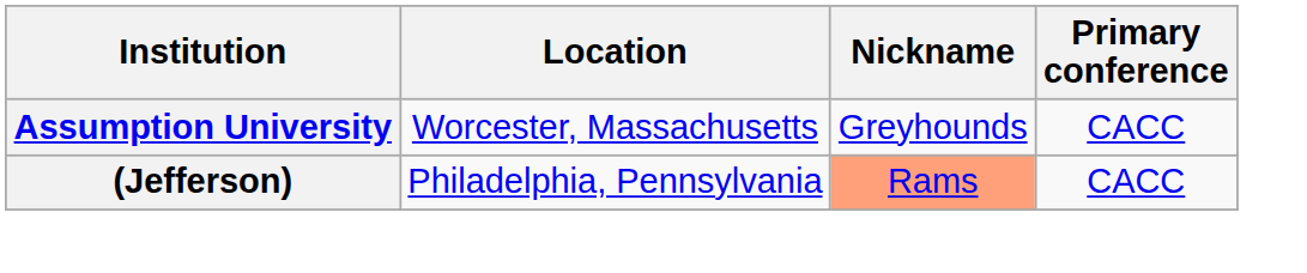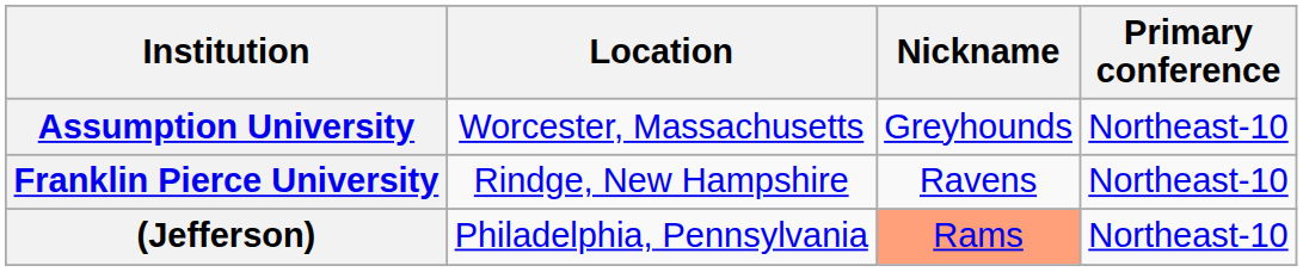 <table class="sortable wikitable" style="text-align:center">
 <tr>
 <th>Institution</th>
 <th>Location</th>
 <th>Nickname</th>
 <th>Primary<br>conference</th>
 </tr>
 <tr>
 <th><a href='#'>Assumption University</a></th>
 <td><a href='#'>Worcester, Massachusetts</a></td>
 <td><a href='#'>Greyhounds</a></td>
-<td><a href='#'>CACC</a></td>
+<td><a href='#'>Northeast-10</a></td>
+</tr>
+<tr>
+<th><a href='#'>Franklin Pierce University</a></th>
+<td><a href='#'>Rindge, New Hampshire</a></td>
+<td><a href='#'>Ravens</a></td>
+<td><a href='#'>Northeast-10</a></td>
 </tr>
 <tr>
 <th> (Jefferson)</th>
 <td><a href='#'>Philadelphia, Pennsylvania</a></td>
 <td style="background: lightsalmon;"><a href='#'>Rams</a></td>
-<td><a href='#'>CACC</a></td>
+<td><a href='#'>Northeast-10</a></td>
 </tr>
 </table>
